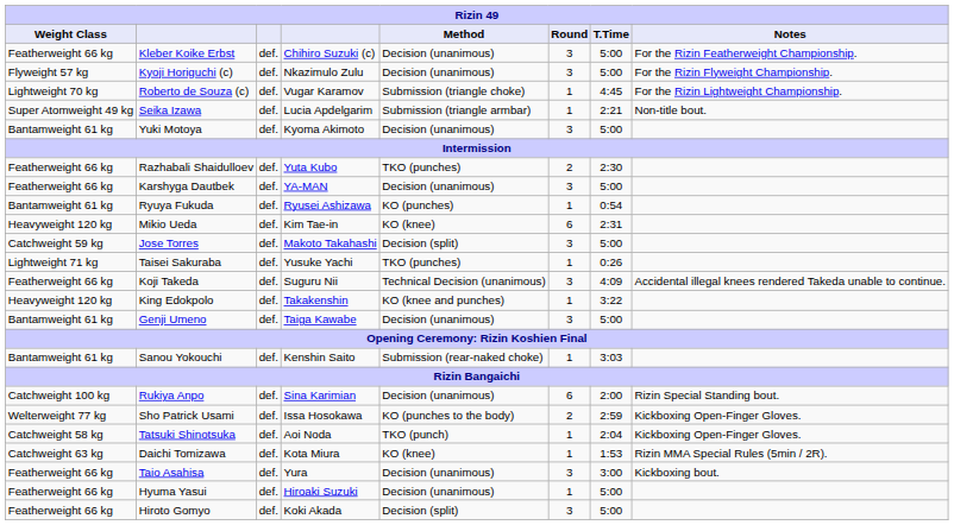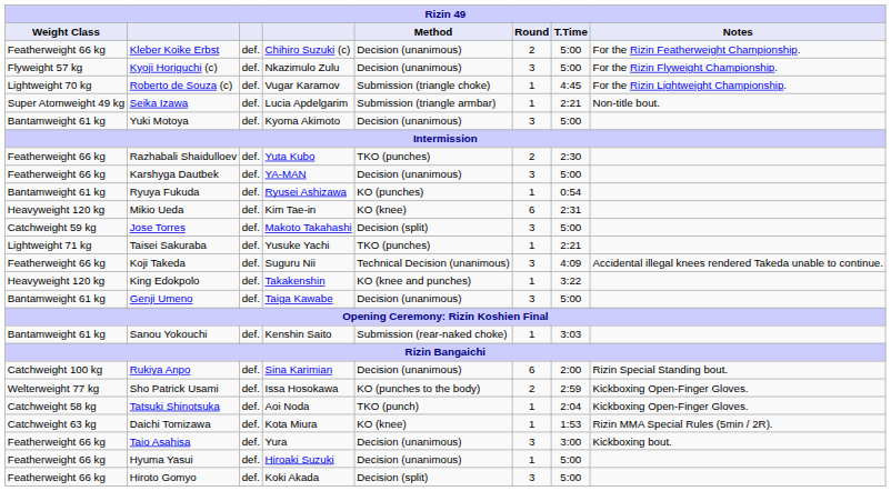 <table class="wikitable" style="font-size: 80%;">
 <tr>
 <th colspan="8" style="background-color: #ccf; color: #000080; text-align: center;"><strong>Rizin 49</strong></th>
 </tr>
 <tr>
 <th colspan="1" style="background-color: #E6E8FA; color: #000000; text-align: center;">Weight Class</th>
 <th colspan="1" style="background-color: #E6E8FA; color: #000000; text-align: center;"></th>
 <th colspan="1" style="background-color: #E6E8FA; color: #000000; text-align: center;"></th>
 <th colspan="1" style="background-color: #E6E8FA; color: #000000; text-align: center;"></th>
 <th colspan="1" style="background-color: #E6E8FA; color: #000000; text-align: center;">Method</th>
 <th colspan="1" style="background-color: #E6E8FA; color: #000000; text-align: center;">Round</th>
 <th colspan="1" style="background-color: #E6E8FA; color: #000000; text-align: center;">T.Time</th>
 <th colspan="1" style="background-color: #E6E8FA; color: #000000; text-align: center;">Notes</th>
 </tr>
 <tr>
 <td>Featherweight 66 kg</td>
 <td> <a href='#'>Kleber Koike Erbst</a></td>
 <td align=center>def.</td>
 <td> <a href='#'>Chihiro Suzuki</a> (c)</td>
 <td>Decision (unanimous)</td>
-<td align=center>3</td>
+<td align=center>2</td>
 <td align=center>5:00</td>
 <td>For the <a href='#'>Rizin Featherweight Championship</a>.</td>
 </tr>
 <tr>
 <td>Flyweight 57 kg</td>
 <td> <a href='#'>Kyoji Horiguchi</a> (c)</td>
 <td align=center>def.</td>
 <td> Nkazimulo Zulu</td>
 <td>Decision (unanimous)</td>
 <td align=center>3</td>
 <td align=center>5:00</td>
 <td>For the <a href='#'>Rizin Flyweight Championship</a>.</td>
 </tr>
 <tr>
 <td>Lightweight 70 kg</td>
 <td> <a href='#'>Roberto de Souza</a> (c)</td>
 <td align=center>def.</td>
 <td> Vugar Karamov</td>
 <td>Submission (triangle choke)</td>
 <td align=center>1</td>
 <td align=center>4:45</td>
 <td>For the <a href='#'>Rizin Lightweight Championship</a>.</td>
 </tr>
 <tr>
 <td>Super Atomweight 49 kg</td>
 <td> <a href='#'>Seika Izawa</a></td>
 <td align=center>def.</td>
 <td> Lucia Apdelgarim</td>
 <td>Submission (triangle armbar)</td>
 <td align=center>1</td>
 <td align=center>2:21</td>
 <td>Non-title bout.</td>
 </tr>
 <tr>
 <td>Bantamweight 61 kg</td>
 <td> Yuki Motoya</td>
 <td align=center>def.</td>
 <td> Kyoma Akimoto</td>
 <td>Decision (unanimous)</td>
 <td align=center>3</td>
 <td align=center>5:00</td>
 <td></td>
 </tr>
 <tr>
 <th colspan="8" style="background-color: #ccf; color: #000080; text-align: center;"><strong>Intermission</strong></th>
 </tr>
 <tr>
 <td>Featherweight 66 kg</td>
 <td> Razhabali Shaidulloev</td>
 <td align=center>def.</td>
 <td> <a href='#'>Yuta Kubo</a></td>
 <td>TKO (punches)</td>
 <td align=center>2</td>
 <td align=center>2:30</td>
 <td></td>
 </tr>
 <tr>
 <td>Featherweight 66 kg</td>
 <td> Karshyga Dautbek</td>
 <td align=center>def.</td>
 <td> <a href='#'>YA-MAN</a></td>
 <td>Decision (unanimous)</td>
 <td align=center>3</td>
 <td align=center>5:00</td>
 <td></td>
 </tr>
 <tr>
 <td>Bantamweight 61 kg</td>
 <td> Ryuya Fukuda</td>
 <td align=center>def.</td>
 <td> <a href='#'>Ryusei Ashizawa</a></td>
 <td>KO (punches)</td>
 <td align=center>1</td>
 <td align=center>0:54</td>
 <td></td>
 </tr>
 <tr>
 <td>Heavyweight 120 kg</td>
 <td> Mikio Ueda</td>
 <td align=center>def.</td>
 <td> Kim Tae-in</td>
 <td>KO (knee)</td>
 <td align=center>6</td>
 <td align=center>2:31</td>
 <td></td>
 </tr>
 <tr>
 <td>Catchweight 59 kg</td>
 <td> <a href='#'>Jose Torres</a></td>
 <td align=center>def.</td>
 <td> <a href='#'>Makoto Takahashi</a></td>
 <td>Decision (split)</td>
 <td align=center>3</td>
 <td align=center>5:00</td>
 <td></td>
 </tr>
 <tr>
 <td>Lightweight 71 kg</td>
 <td> Taisei Sakuraba</td>
 <td align=center>def.</td>
 <td> Yusuke Yachi</td>
 <td>TKO (punches)</td>
 <td align=center>1</td>
-<td align=center>0:26</td>
+<td align=center>2:21</td>
 <td></td>
 </tr>
 <tr>
 <td>Featherweight 66 kg</td>
 <td> Koji Takeda</td>
 <td align=center>def.</td>
 <td> Suguru Nii</td>
 <td>Technical Decision (unanimous)</td>
 <td align=center>3</td>
 <td align=center>4:09</td>
 <td>Accidental illegal knees rendered Takeda unable to continue.</td>
 </tr>
 <tr>
 <td>Heavyweight 120 kg</td>
 <td> King Edokpolo</td>
 <td align=center>def.</td>
 <td> <a href='#'>Takakenshin</a></td>
 <td>KO (knee and punches)</td>
 <td align=center>1</td>
 <td align=center>3:22</td>
 <td></td>
 </tr>
 <tr>
 <td>Bantamweight 61 kg</td>
 <td> <a href='#'>Genji Umeno</a></td>
 <td align=center>def.</td>
 <td> <a href='#'>Taiga Kawabe</a></td>
 <td>Decision (unanimous)</td>
 <td align=center>3</td>
 <td align=center>5:00</td>
 <td></td>
 </tr>
 <tr>
 <th colspan="8" style="background-color: #ccf; color: #000080; text-align: center;"><strong>Opening Ceremony: Rizin Koshien Final</strong></th>
 </tr>
 <tr>
 <td>Bantamweight 61 kg</td>
 <td> Sanou Yokouchi</td>
 <td align=center>def.</td>
 <td> Kenshin Saito</td>
 <td>Submission (rear-naked choke)</td>
 <td align=center>1</td>
 <td align=center>3:03</td>
 <td></td>
 </tr>
 <tr>
 <th colspan="8" style="background-color: #ccf; color: #000080; text-align: center;"><strong>Rizin Bangaichi</strong></th>
 </tr>
 <tr>
 <td>Catchweight 100 kg</td>
 <td> <a href='#'>Rukiya Anpo</a></td>
 <td align=center>def.</td>
 <td> <a href='#'>Sina Karimian</a></td>
 <td>Decision (unanimous)</td>
 <td align=center>6</td>
 <td align=center>2:00</td>
 <td>Rizin Special Standing bout.</td>
 </tr>
 <tr>
 <td>Welterweight 77 kg</td>
 <td> Sho Patrick Usami</td>
 <td align=center>def.</td>
 <td> Issa Hosokawa</td>
 <td>KO (punches to the body)</td>
 <td align=center>2</td>
 <td align=center>2:59</td>
 <td>Kickboxing Open-Finger Gloves.</td>
 </tr>
 <tr>
 <td>Catchweight 58 kg</td>
 <td> <a href='#'>Tatsuki Shinotsuka</a></td>
 <td align=center>def.</td>
 <td> Aoi Noda</td>
 <td>TKO (punch)</td>
 <td align=center>1</td>
 <td align=center>2:04</td>
 <td>Kickboxing Open-Finger Gloves.</td>
 </tr>
 <tr>
 <td>Catchweight 63 kg</td>
 <td> Daichi Tomizawa</td>
 <td align=center>def.</td>
 <td> Kota Miura</td>
 <td>KO (knee)</td>
 <td align=center>1</td>
 <td align=center>1:53</td>
 <td>Rizin MMA Special Rules (5min / 2R).</td>
 </tr>
 <tr>
 <td>Featherweight 66 kg</td>
 <td> <a href='#'>Taio Asahisa</a></td>
 <td align=center>def.</td>
 <td> Yura</td>
 <td>Decision (unanimous)</td>
 <td align=center>3</td>
 <td align=center>3:00</td>
 <td>Kickboxing bout.</td>
 </tr>
 <tr>
 <td>Featherweight 66 kg</td>
 <td> Hyuma Yasui</td>
 <td align=center>def.</td>
 <td> <a href='#'>Hiroaki Suzuki</a></td>
 <td>Decision (unanimous)</td>
 <td align=center>1</td>
 <td align=center>5:00</td>
 <td></td>
 </tr>
 <tr>
 <td>Featherweight 66 kg</td>
 <td> Hiroto Gomyo</td>
 <td align=center>def.</td>
 <td> Koki Akada</td>
 <td>Decision (split)</td>
 <td align=center>3</td>
 <td align=center>5:00</td>
 <td></td>
 </tr>
 </table>
